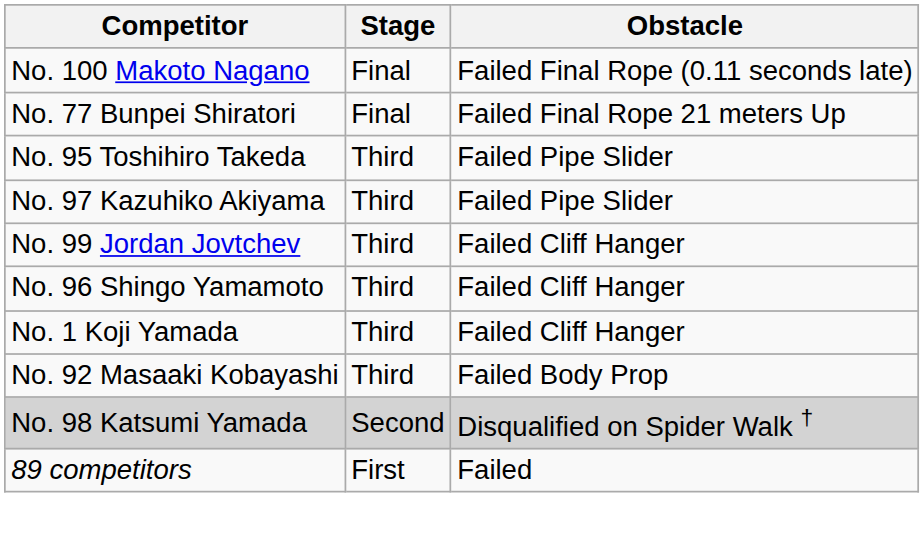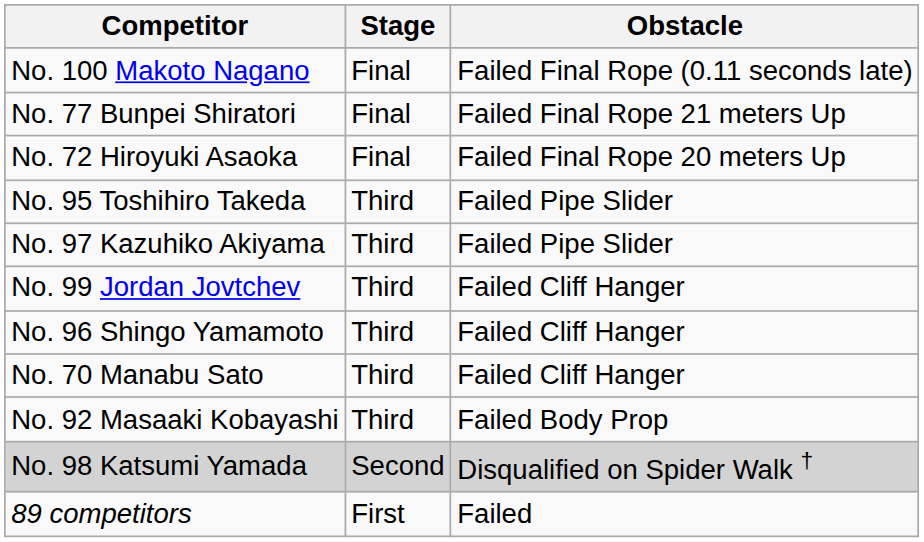 <table class="wikitable">
 <tr>
 <th>Competitor</th>
 <th>Stage</th>
 <th>Obstacle</th>
 </tr>
 <tr>
 <td>No. 100 <a href='#'>Makoto Nagano</a></td>
 <td>Final</td>
 <td>Failed Final Rope (0.11 seconds late)</td>
 </tr>
 <tr>
 <td>No. 77 Bunpei Shiratori</td>
 <td>Final</td>
 <td>Failed Final Rope 21 meters Up</td>
+</tr>
+<tr>
+<td>No. 72 Hiroyuki Asaoka</td>
+<td>Final</td>
+<td>Failed Final Rope 20 meters Up</td>
 </tr>
 <tr>
 <td>No. 95 Toshihiro Takeda</td>
 <td>Third</td>
 <td>Failed Pipe Slider</td>
 </tr>
 <tr>
 <td>No. 97 Kazuhiko Akiyama</td>
 <td>Third</td>
 <td>Failed Pipe Slider</td>
 </tr>
 <tr>
 <td>No. 99 <a href='#'>Jordan Jovtchev</a></td>
 <td>Third</td>
 <td>Failed Cliff Hanger</td>
 </tr>
 <tr>
 <td>No. 96 Shingo Yamamoto</td>
 <td>Third</td>
 <td>Failed Cliff Hanger</td>
 </tr>
 <tr>
-<td>No. 1 Koji Yamada</td>
+<td>No. 70 Manabu Sato</td>
 <td>Third</td>
 <td>Failed Cliff Hanger</td>
 </tr>
 <tr>
 <td>No. 92 Masaaki Kobayashi</td>
 <td>Third</td>
 <td>Failed Body Prop</td>
 </tr>
 <tr bgcolor="lightgray">
 <td>No. 98 Katsumi Yamada</td>
 <td>Second</td>
 <td>Disqualified on Spider Walk <sup>†</sup></td>
 </tr>
 <tr>
 <td><em>89 competitors</em></td>
 <td>First</td>
 <td>Failed</td>
 </tr>
 </table>
